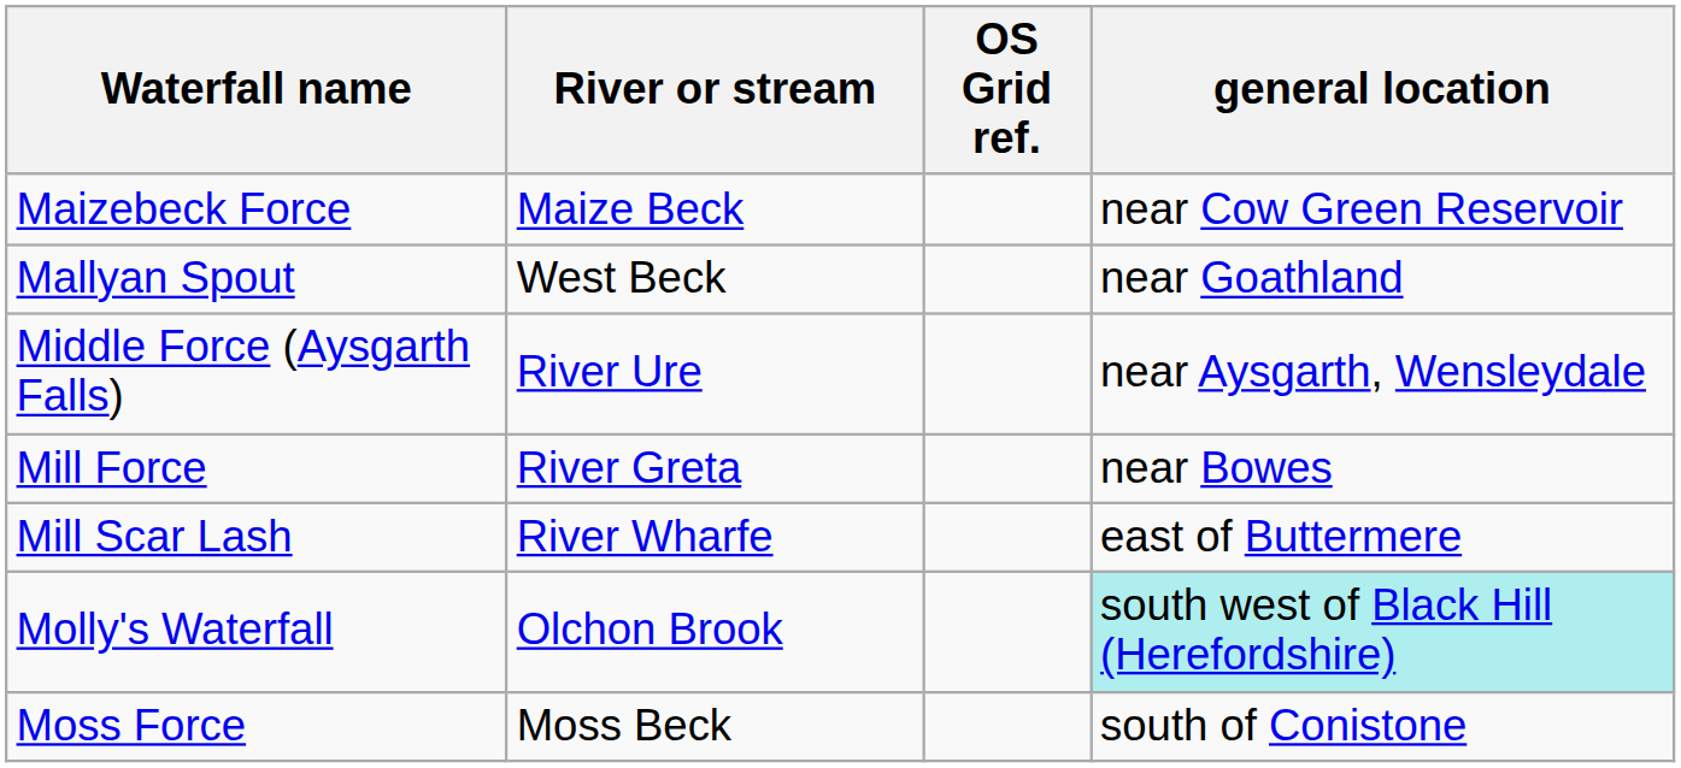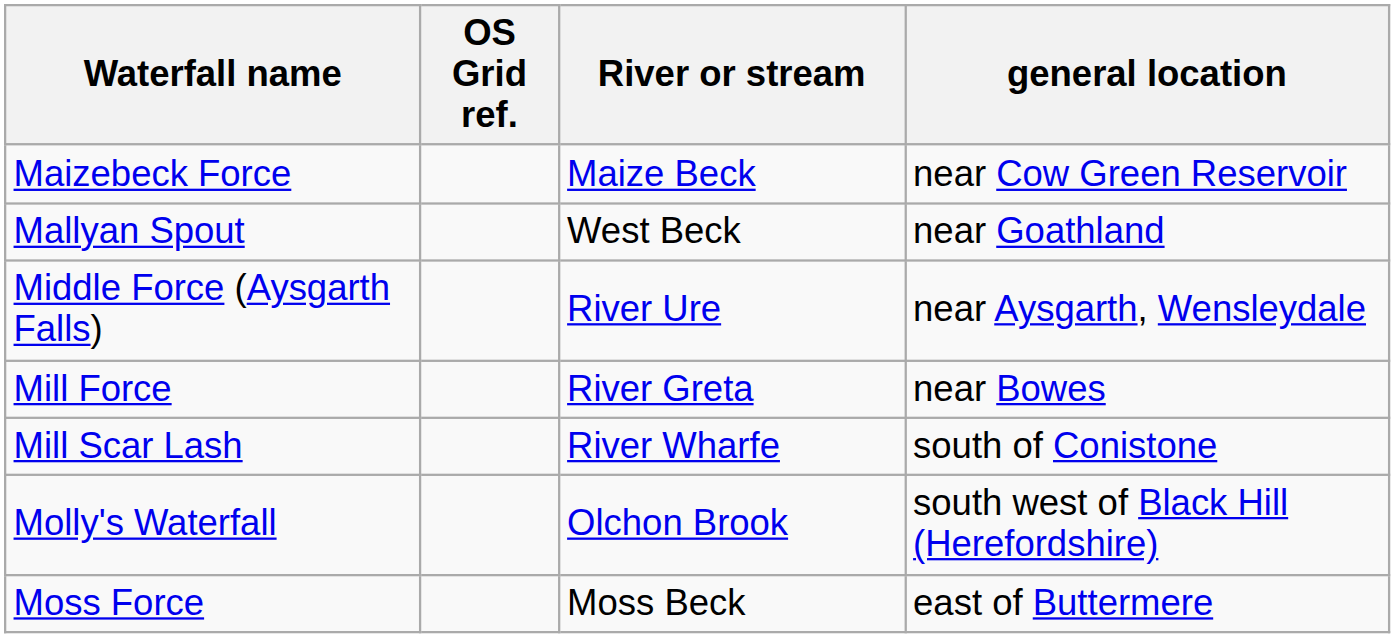 <table class="wikitable">
 <tr>
 <th width=30%>Waterfall name</th>
+<th width=10%>OS Grid ref.</th>
 <th width=25%>River or stream</th>
-<th width=10%>OS Grid ref.</th>
 <th width=35%>general location</th>
 </tr>
 <tr>
 <td><a href='#'>Maizebeck Force</a></td>
+<td></td>
 <td><a href='#'>Maize Beck</a></td>
-<td></td>
 <td>near <a href='#'>Cow Green Reservoir</a></td>
 </tr>
 <tr>
 <td><a href='#'>Mallyan Spout</a></td>
+<td></td>
 <td>West Beck</td>
-<td></td>
 <td>near <a href='#'>Goathland</a></td>
 </tr>
 <tr>
 <td><a href='#'>Middle Force</a> (<a href='#'>Aysgarth Falls</a>)</td>
+<td></td>
 <td><a href='#'>River Ure</a></td>
-<td></td>
 <td>near <a href='#'>Aysgarth</a>, <a href='#'>Wensleydale</a></td>
 </tr>
 <tr>
 <td><a href='#'>Mill Force</a></td>
+<td></td>
 <td><a href='#'>River Greta</a></td>
-<td></td>
 <td>near <a href='#'>Bowes</a></td>
 </tr>
 <tr>
 <td><a href='#'>Mill Scar Lash</a></td>
+<td></td>
 <td><a href='#'>River Wharfe</a></td>
-<td></td>
-<td>east of <a href='#'>Buttermere</a></td>
+<td>south of <a href='#'>Conistone</a></td>
 </tr>
 <tr>
 <td><a href='#'>Molly's Waterfall</a></td>
+<td></td>
 <td><a href='#'>Olchon Brook</a></td>
-<td></td>
-<td style="background: paleturquoise;">south west of <a href='#'>Black Hill (Herefordshire)</a></td>
+<td>south west of <a href='#'>Black Hill (Herefordshire)</a></td>
 </tr>
 <tr>
 <td><a href='#'>Moss Force</a></td>
+<td></td>
 <td>Moss Beck</td>
-<td></td>
-<td>south of <a href='#'>Conistone</a></td>
+<td>east of <a href='#'>Buttermere</a></td>
 </tr>
 </table>
